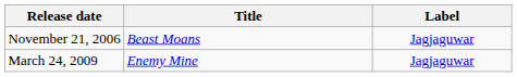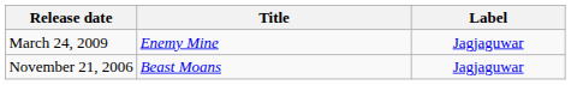 <table class="wikitable">
 <tr>
 <th valign="top" width="100">Release date</th>
 <th valign="top" width="275">Title</th>
 <th align="center" valign="top" width="150">Label</th>
 </tr>
 <tr>
+<td style="vertical-align: top; white-space: nowrap;">March 24, 2009</td>
+<td valign="top"><em><a href='#'>Enemy Mine</a></em></td>
+<td align="center" valign="top"><a href='#'>Jagjaguwar</a></td>
+</tr>
+<tr>
 <td style="vertical-align: top; white-space: nowrap;">November 21, 2006</td>
 <td valign="top"><em><a href='#'>Beast Moans</a></em></td>
 <td align="center" valign="top"><a href='#'>Jagjaguwar</a></td>
 </tr>
-<tr>
-<td style="vertical-align: top; white-space: nowrap;">March 24, 2009</td>
-<td valign="top"><em><a href='#'>Enemy Mine</a></em></td>
-<td align="center" valign="top"><a href='#'>Jagjaguwar</a></td>
-</tr>
 </table>
